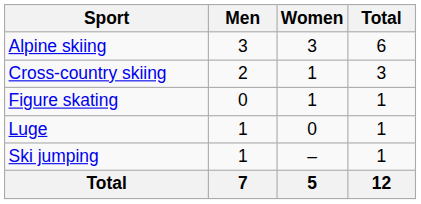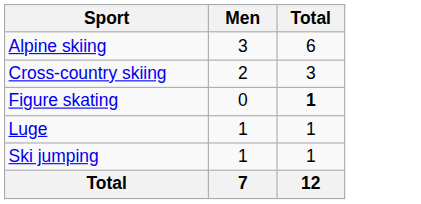 <table class="wikitable sortable" style="text-align:center;">
 <tr>
 <th width=180>Sport</th>
 <th width=55>Men</th>
-<th width=55>Women</th>
 <th width=55>Total</th>
 </tr>
 <tr>
 <td align=left><a href='#'>Alpine skiing</a></td>
-<td>3</td>
 <td>3</td>
 <td>6</td>
 </tr>
 <tr>
 <td align=left><a href='#'>Cross-country skiing</a></td>
 <td>2</td>
-<td>1</td>
 <td>3</td>
 </tr>
 <tr>
 <td align=left><a href='#'>Figure skating</a></td>
 <td>0</td>
-<td>1</td>
-<td>1</td>
+<td><strong>1</strong></td>
 </tr>
 <tr>
 <td align=left><a href='#'>Luge</a></td>
 <td>1</td>
-<td>0</td>
 <td>1</td>
 </tr>
 <tr>
 <td align=left><a href='#'>Ski jumping</a></td>
 <td>1</td>
-<td>–</td>
 <td>1</td>
 </tr>
 <tr>
 <th>Total</th>
 <th>7</th>
-<th>5</th>
 <th>12</th>
 </tr>
 </table>
